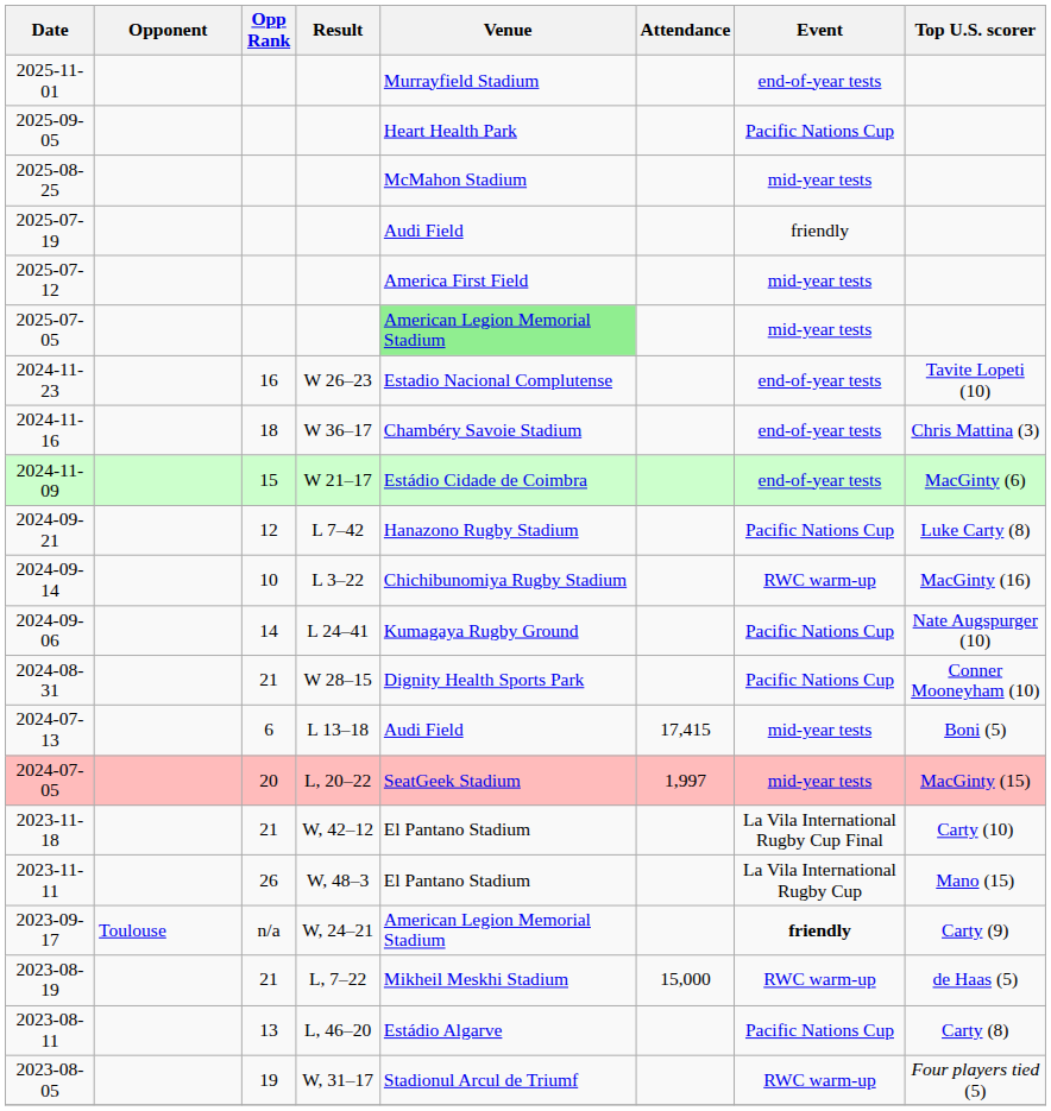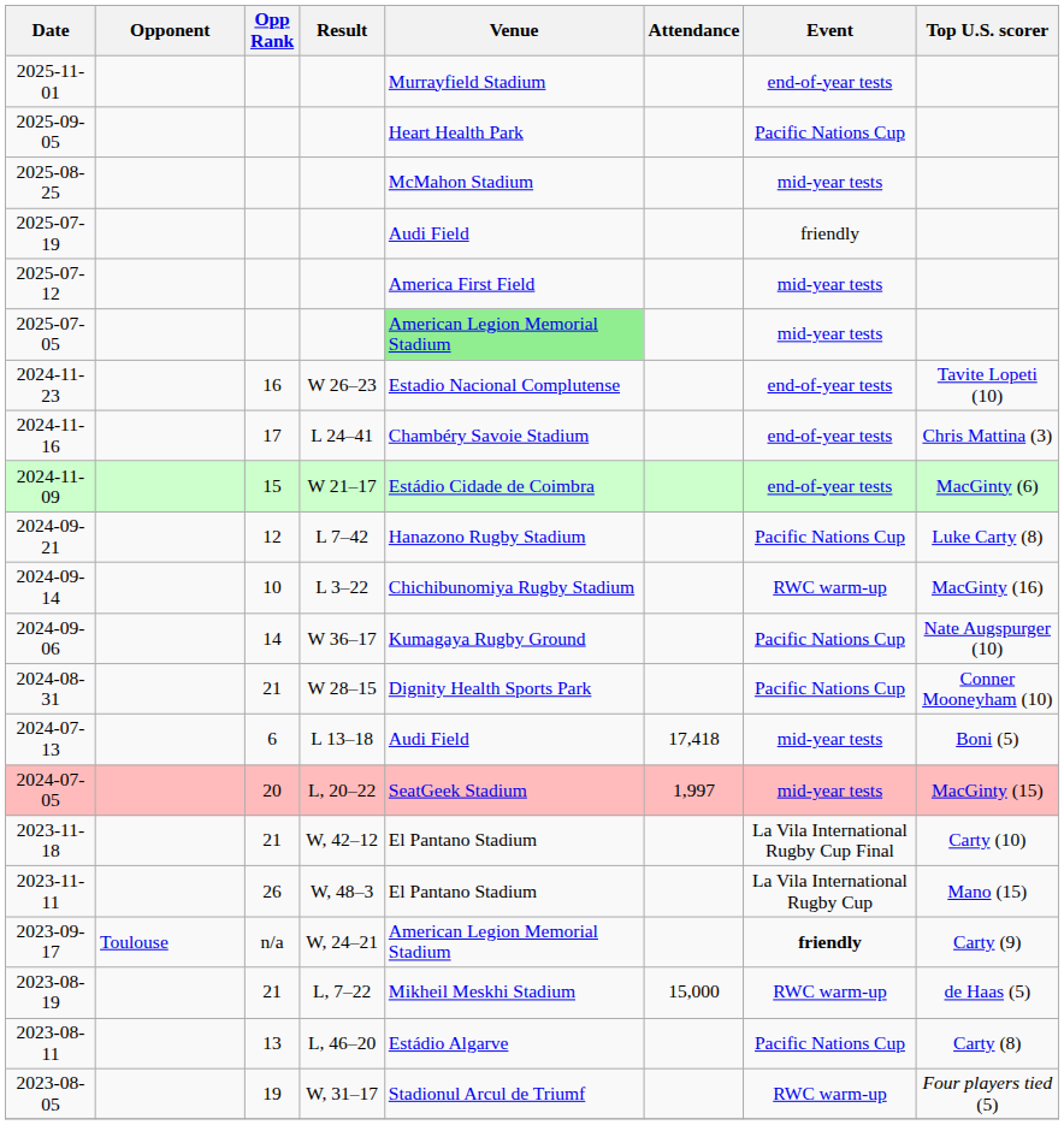 <table class="wikitable sortable" style="text-align:center">
 <tr>
 <th width=70>Date</th>
 <th width=120>Opponent</th>
 <th width=40><a href='#'>Opp Rank</a></th>
 <th width=65>Result</th>
 <th width=215>Venue</th>
 <th width=45>Attendance</th>
 <th width=140>Event</th>
 <th width=115>Top U.S. scorer</th>
 </tr>
 <tr>
 <td>2025-11-01</td>
 <td style="text-align:left"></td>
 <td></td>
 <td></td>
 <td style="text-align:left"> <a href='#'>Murrayfield Stadium</a></td>
 <td></td>
 <td><a href='#'>end-of-year tests</a></td>
 <td></td>
 </tr>
 <tr>
 <td>2025-09-05</td>
 <td style="text-align:left"></td>
 <td></td>
 <td></td>
 <td style="text-align:left"> <a href='#'>Heart Health Park</a></td>
 <td></td>
 <td><a href='#'>Pacific Nations Cup</a></td>
 <td></td>
 </tr>
 <tr>
 <td>2025-08-25</td>
 <td style="text-align:left"></td>
 <td></td>
 <td></td>
 <td style="text-align:left"> <a href='#'>McMahon Stadium</a></td>
 <td></td>
 <td><a href='#'>mid-year tests</a></td>
 <td></td>
 </tr>
 <tr>
 <td>2025-07-19</td>
 <td style="text-align:left"></td>
 <td></td>
 <td></td>
 <td style="text-align:left"> <a href='#'>Audi Field</a></td>
 <td></td>
 <td>friendly</td>
 <td></td>
 </tr>
 <tr>
 <td>2025-07-12</td>
 <td style="text-align:left"></td>
 <td></td>
 <td></td>
 <td style="text-align:left"> <a href='#'>America First Field</a></td>
 <td></td>
 <td><a href='#'>mid-year tests</a></td>
 <td></td>
 </tr>
 <tr>
 <td>2025-07-05</td>
 <td style="text-align:left"></td>
 <td></td>
 <td></td>
 <td style="background: lightgreen; text-align:left"> <a href='#'>American Legion Memorial Stadium</a></td>
 <td></td>
 <td><a href='#'>mid-year tests</a></td>
 <td></td>
 </tr>
 <tr>
 <td>2024-11-23</td>
 <td style="text-align:left"></td>
 <td>16</td>
 <td>W 26–23</td>
 <td style="text-align:left"> <a href='#'>Estadio Nacional Complutense</a></td>
 <td></td>
 <td><a href='#'>end-of-year tests</a></td>
 <td><a href='#'>Tavite Lopeti</a> (10)</td>
 </tr>
 <tr>
 <td>2024-11-16</td>
 <td style="text-align:left"></td>
-<td>18</td>
-<td>W 36–17</td>
+<td>17</td>
+<td>L 24–41</td>
 <td style="text-align:left"> <a href='#'>Chambéry Savoie Stadium</a></td>
 <td></td>
 <td><a href='#'>end-of-year tests</a></td>
 <td><a href='#'>Chris Mattina</a> (3)</td>
 </tr>
 <tr style="background:#cfc;">
 <td>2024-11-09</td>
 <td style="text-align:left"></td>
 <td>15</td>
 <td>W 21–17</td>
 <td style="text-align:left"> <a href='#'>Estádio Cidade de Coimbra</a></td>
 <td></td>
 <td><a href='#'>end-of-year tests</a></td>
 <td><a href='#'>MacGinty</a> (6)</td>
 </tr>
 <tr>
 <td>2024-09-21</td>
 <td style="text-align:left"></td>
 <td>12</td>
 <td>L 7–42</td>
 <td style="text-align:left"> <a href='#'>Hanazono Rugby Stadium</a></td>
 <td></td>
 <td><a href='#'>Pacific Nations Cup</a></td>
 <td><a href='#'>Luke Carty</a> (8)</td>
 </tr>
 <tr>
 <td>2024-09-14</td>
 <td style="text-align:left"></td>
 <td>10</td>
 <td>L 3–22</td>
 <td style="text-align:left"> <a href='#'>Chichibunomiya Rugby Stadium</a></td>
 <td></td>
 <td><a href='#'>RWC warm-up</a></td>
 <td><a href='#'>MacGinty</a> (16)</td>
 </tr>
 <tr>
 <td>2024-09-06</td>
 <td style="text-align:left"></td>
 <td>14</td>
-<td>L 24–41</td>
+<td>W 36–17</td>
 <td style="text-align:left"> <a href='#'>Kumagaya Rugby Ground</a></td>
 <td></td>
 <td><a href='#'>Pacific Nations Cup</a></td>
 <td><a href='#'>Nate Augspurger</a> (10)</td>
 </tr>
 <tr>
 <td>2024-08-31</td>
 <td style="text-align:left"></td>
 <td>21</td>
 <td>W 28–15</td>
 <td style="text-align:left"> <a href='#'>Dignity Health Sports Park</a></td>
 <td></td>
 <td><a href='#'>Pacific Nations Cup</a></td>
 <td><a href='#'>Conner Mooneyham</a> (10)</td>
 </tr>
 <tr>
 <td>2024-07-13</td>
 <td style="text-align:left"></td>
 <td>6</td>
 <td>L 13–18</td>
 <td style="text-align:left"> <a href='#'>Audi Field</a></td>
-<td>17,415</td>
+<td>17,418</td>
 <td><a href='#'>mid-year tests</a></td>
 <td><a href='#'>Boni</a> (5)</td>
 </tr>
 <tr style="background:#fbb;">
 <td>2024-07-05</td>
 <td style="text-align:left"></td>
 <td>20</td>
 <td>L, 20–22</td>
 <td style="text-align:left"> <a href='#'>SeatGeek Stadium</a></td>
 <td>1,997</td>
 <td><a href='#'>mid-year tests</a></td>
 <td><a href='#'>MacGinty</a> (15)</td>
 </tr>
 <tr>
 <td>2023-11-18</td>
 <td style="text-align:left"></td>
 <td>21</td>
 <td>W, 42–12</td>
 <td style="text-align:left"> El Pantano Stadium</td>
 <td></td>
 <td>La Vila International Rugby Cup Final</td>
 <td><a href='#'>Carty</a> (10)</td>
 </tr>
 <tr>
 <td>2023-11-11</td>
 <td style="text-align:left"></td>
 <td>26</td>
 <td>W, 48–3</td>
 <td style="text-align:left"> El Pantano Stadium</td>
 <td></td>
 <td>La Vila International Rugby Cup</td>
 <td><a href='#'>Mano</a> (15)</td>
 </tr>
 <tr>
 <td>2023-09-17</td>
 <td style="text-align:left"> <a href='#'>Toulouse</a></td>
 <td>n/a</td>
 <td>W, 24–21</td>
 <td style="text-align:left"> <a href='#'>American Legion Memorial Stadium</a></td>
 <td></td>
 <td><strong>friendly</strong></td>
 <td><a href='#'>Carty</a> (9)</td>
 </tr>
 <tr>
 <td>2023-08-19</td>
 <td style="text-align:left"></td>
 <td>21</td>
 <td>L, 7–22</td>
 <td style="text-align:left"> <a href='#'>Mikheil Meskhi Stadium</a></td>
 <td>15,000</td>
 <td><a href='#'>RWC warm-up</a></td>
 <td><a href='#'>de Haas</a> (5)</td>
 </tr>
 <tr>
 <td>2023-08-11</td>
 <td style="text-align:left"></td>
 <td>13</td>
 <td>L, 46–20</td>
 <td style="text-align:left"> <a href='#'>Estádio Algarve</a></td>
 <td></td>
 <td><a href='#'>Pacific Nations Cup</a></td>
 <td><a href='#'>Carty</a> (8)</td>
 </tr>
 <tr>
 <td>2023-08-05</td>
 <td style="text-align:left"></td>
 <td>19</td>
 <td>W, 31–17</td>
 <td style="text-align:left"> <a href='#'>Stadionul Arcul de Triumf</a></td>
 <td></td>
 <td><a href='#'>RWC warm-up</a></td>
 <td><em>Four players tied</em> (5)</td>
 </tr>
 <tr>
 </tr>
 </table>
